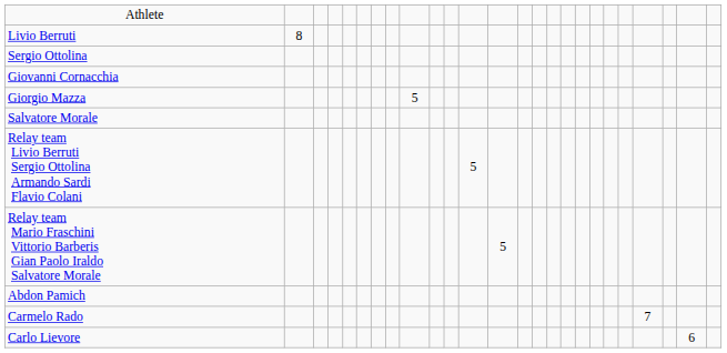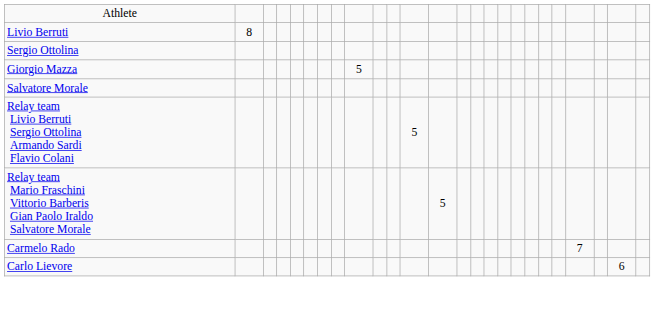 <table class="wikitable" style="text-align: center; font-size:100%" width="70%">
 <tr>
 <td>Athlete</td>
 <td></td>
 <td></td>
 <td></td>
 <td></td>
 <td></td>
 <td></td>
 <td></td>
 <td></td>
 <td></td>
 <td></td>
 <td></td>
 <td></td>
 <td></td>
 <td></td>
 <td></td>
 <td></td>
 <td></td>
 <td></td>
 <td></td>
 <td></td>
 <td></td>
 <td></td>
 <td></td>
 <td></td>
 </tr>
 <tr>
 <td align=left><a href='#'>Livio Berruti</a></td>
 <td>8</td>
 <td></td>
 <td></td>
 <td></td>
 <td></td>
 <td></td>
 <td></td>
 <td></td>
 <td></td>
 <td></td>
 <td></td>
 <td></td>
 <td></td>
 <td></td>
 <td></td>
 <td></td>
 <td></td>
 <td></td>
 <td></td>
 <td></td>
 <td></td>
 <td></td>
 <td></td>
 <td></td>
 </tr>
 <tr>
 <td align=left><a href='#'>Sergio Ottolina</a></td>
-<td></td>
-<td></td>
-<td></td>
-<td></td>
-<td></td>
-<td></td>
-<td></td>
-<td></td>
-<td></td>
-<td></td>
-<td></td>
-<td></td>
-<td></td>
-<td></td>
-<td></td>
-<td></td>
-<td></td>
-<td></td>
-<td></td>
-<td></td>
-<td></td>
-<td></td>
-<td></td>
-<td></td>
-</tr>
-<tr>
-<td align=left><a href='#'>Giovanni Cornacchia</a></td>
 <td></td>
 <td></td>
 <td></td>
 <td></td>
 <td></td>
 <td></td>
 <td></td>
 <td></td>
 <td></td>
 <td></td>
 <td></td>
 <td></td>
 <td></td>
 <td></td>
 <td></td>
 <td></td>
 <td></td>
 <td></td>
 <td></td>
 <td></td>
 <td></td>
 <td></td>
 <td></td>
 <td></td>
 </tr>
 <tr>
 <td align=left><a href='#'>Giorgio Mazza</a></td>
 <td></td>
 <td></td>
 <td></td>
 <td></td>
 <td></td>
 <td></td>
 <td></td>
 <td>5</td>
 <td></td>
 <td></td>
 <td></td>
 <td></td>
 <td></td>
 <td></td>
 <td></td>
 <td></td>
 <td></td>
 <td></td>
 <td></td>
 <td></td>
 <td></td>
 <td></td>
 <td></td>
 <td></td>
 </tr>
 <tr>
 <td align=left><a href='#'>Salvatore Morale</a></td>
 <td></td>
 <td></td>
 <td></td>
 <td></td>
 <td></td>
 <td></td>
 <td></td>
 <td></td>
 <td></td>
 <td></td>
 <td></td>
 <td></td>
 <td></td>
 <td></td>
 <td></td>
 <td></td>
 <td></td>
 <td></td>
 <td></td>
 <td></td>
 <td></td>
 <td></td>
 <td></td>
 <td></td>
 </tr>
 <tr>
 <td align=left><a href='#'>Relay team</a><br> <a href='#'>Livio Berruti</a><br> <a href='#'>Sergio Ottolina</a><br> <a href='#'>Armando Sardi</a><br> <a href='#'>Flavio Colani</a></td>
 <td></td>
 <td></td>
 <td></td>
 <td></td>
 <td></td>
 <td></td>
 <td></td>
 <td></td>
 <td></td>
 <td></td>
 <td>5</td>
 <td></td>
 <td></td>
 <td></td>
 <td></td>
 <td></td>
 <td></td>
 <td></td>
 <td></td>
 <td></td>
 <td></td>
 <td></td>
 <td></td>
 <td></td>
 </tr>
 <tr>
 <td align=left><a href='#'>Relay team</a><br> <a href='#'>Mario Fraschini</a><br> <a href='#'>Vittorio Barberis</a><br> <a href='#'>Gian Paolo Iraldo</a><br> <a href='#'>Salvatore Morale</a></td>
 <td></td>
 <td></td>
 <td></td>
 <td></td>
 <td></td>
 <td></td>
 <td></td>
 <td></td>
 <td></td>
 <td></td>
 <td></td>
 <td>5</td>
 <td></td>
 <td></td>
 <td></td>
 <td></td>
 <td></td>
 <td></td>
 <td></td>
 <td></td>
 <td></td>
 <td></td>
 <td></td>
 <td></td>
 </tr>
 <tr>
-<td align=left><a href='#'>Abdon Pamich</a></td>
-<td></td>
-<td></td>
-<td></td>
-<td></td>
-<td></td>
-<td></td>
-<td></td>
-<td></td>
-<td></td>
-<td></td>
-<td></td>
-<td></td>
-<td></td>
-<td></td>
-<td></td>
-<td></td>
-<td></td>
-<td></td>
-<td></td>
-<td></td>
-<td></td>
-<td></td>
-<td></td>
-<td></td>
-</tr>
-<tr>
 <td align=left><a href='#'>Carmelo Rado</a></td>
 <td></td>
 <td></td>
 <td></td>
 <td></td>
 <td></td>
 <td></td>
 <td></td>
 <td></td>
 <td></td>
 <td></td>
 <td></td>
 <td></td>
 <td></td>
 <td></td>
 <td></td>
 <td></td>
 <td></td>
 <td></td>
 <td></td>
 <td></td>
 <td>7</td>
 <td></td>
 <td></td>
 <td></td>
 </tr>
 <tr>
 <td align=left><a href='#'>Carlo Lievore</a></td>
 <td></td>
 <td></td>
 <td></td>
 <td></td>
 <td></td>
 <td></td>
 <td></td>
 <td></td>
 <td></td>
 <td></td>
 <td></td>
 <td></td>
 <td></td>
 <td></td>
 <td></td>
 <td></td>
 <td></td>
 <td></td>
 <td></td>
 <td></td>
 <td></td>
 <td></td>
 <td>6</td>
 <td></td>
 </tr>
 </table>
